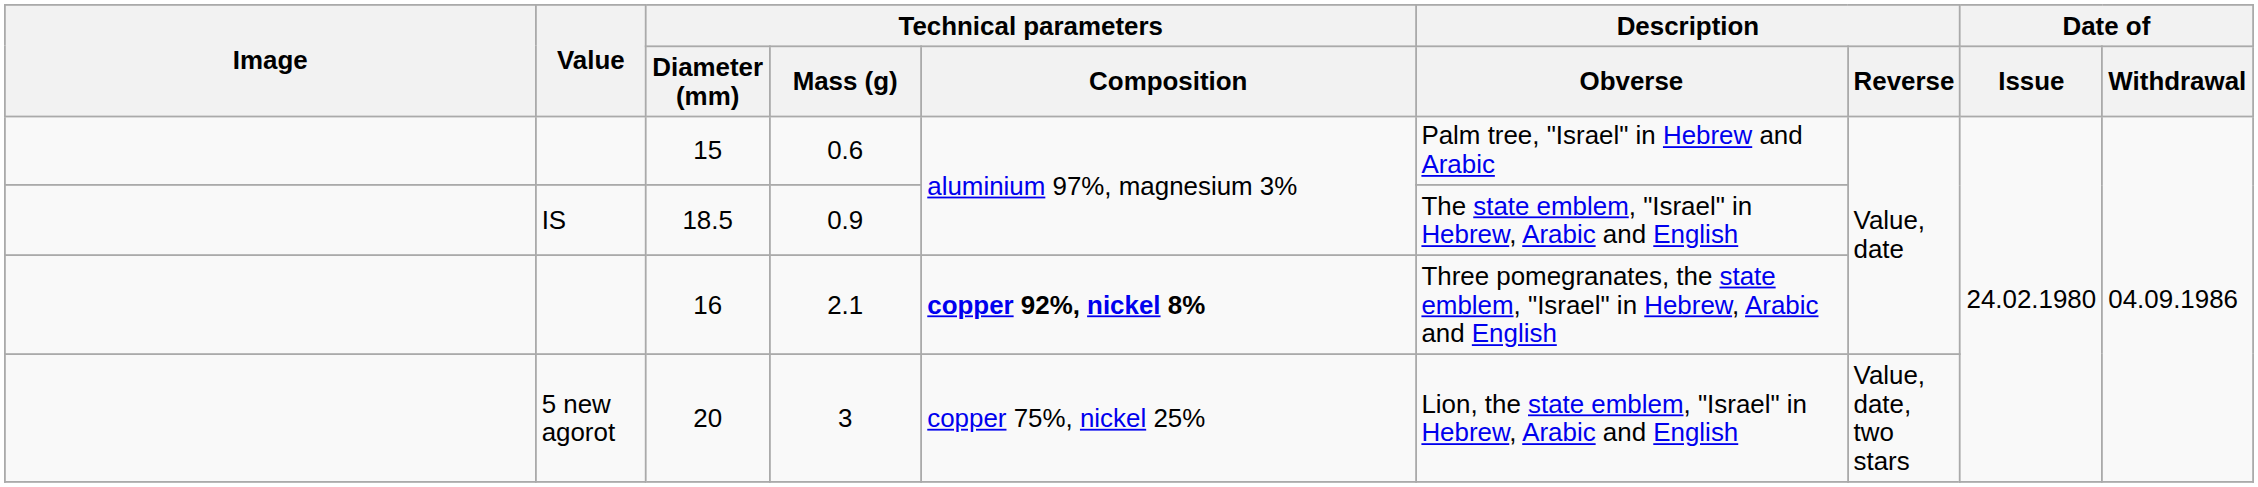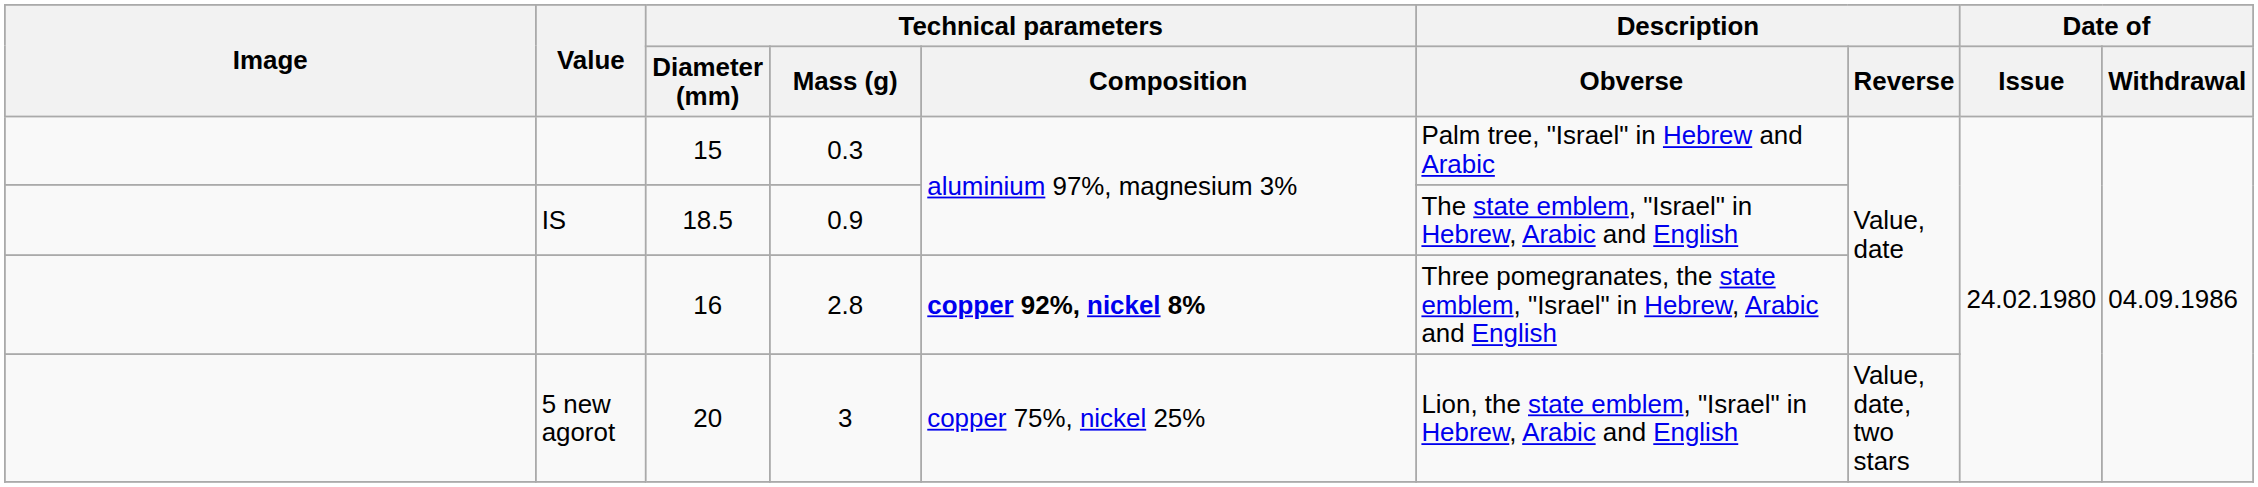 <table class="wikitable" style="font-size: 90%">
 <tr>
 <th width="25%" rowspan=2><strong>Image</strong></th>
 <th width="5%"rowspan=2><strong>Value</strong></th>
 <th colspan="3"><strong>Technical parameters</strong></th>
 <th colspan="2"><strong>Description</strong></th>
 <th colspan="2"><strong>Date of</strong></th>
 </tr>
 <tr>
 <th width="5%"><strong>Diameter (mm)</strong></th>
 <th width="7%"><strong>Mass (g)</strong></th>
 <th width="23%"><strong>Composition</strong></th>
 <th width="20%"><strong>Obverse</strong></th>
 <th width="5%"><strong>Reverse</strong></th>
 <th width="5%"><strong>Issue</strong></th>
 <th width="5%"><strong>Withdrawal</strong></th>
 </tr>
 <tr>
 <td></td>
 <td></td>
 <td align="center">15</td>
-<td align="center">0.6</td>
+<td align="center">0.3</td>
 <td rowspan="2"><a href='#'>aluminium</a> 97%, magnesium 3%</td>
 <td>Palm tree, "Israel" in <a href='#'>Hebrew</a> and <a href='#'>Arabic</a></td>
 <td rowspan=3>Value, date</td>
 <td rowspan="4">24.02.1980<br></td>
 <td rowspan="4">04.09.1986</td>
 </tr>
 <tr>
 <td></td>
 <td>IS</td>
 <td align="center">18.5</td>
 <td align="center">0.9</td>
 <td>The <a href='#'>state emblem</a>, "Israel" in <a href='#'>Hebrew</a>, <a href='#'>Arabic</a> and <a href='#'>English</a></td>
 </tr>
 <tr>
 <td></td>
 <td></td>
 <td align="center">16</td>
-<td align="center">2.1</td>
+<td align="center">2.8</td>
 <td><strong><a href='#'>copper</a> 92%, <a href='#'>nickel</a> 8%</strong></td>
 <td>Three pomegranates, the <a href='#'>state emblem</a>, "Israel" in <a href='#'>Hebrew</a>, <a href='#'>Arabic</a> and <a href='#'>English</a></td>
 </tr>
 <tr>
 <td></td>
 <td>5 new agorot</td>
 <td align="center">20</td>
 <td align="center">3</td>
 <td><a href='#'>copper</a> 75%, <a href='#'>nickel</a> 25%</td>
 <td>Lion, the <a href='#'>state emblem</a>, "Israel" in <a href='#'>Hebrew</a>, <a href='#'>Arabic</a> and <a href='#'>English</a></td>
 <td>Value, date, two stars</td>
 </tr>
 </table>
